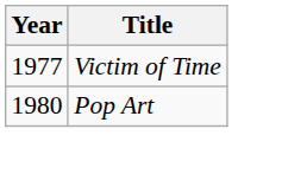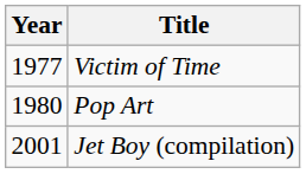 <table class="wikitable">
 <tr>
 <th>Year</th>
 <th>Title</th>
 </tr>
 <tr>
 <td>1977</td>
 <td><em>Victim of Time</em></td>
 </tr>
 <tr>
 <td>1980</td>
 <td><em>Pop Art</em></td>
 </tr>
+<tr>
+<td>2001</td>
+<td><em>Jet Boy</em> (compilation)</td>
+</tr>
 </table>
